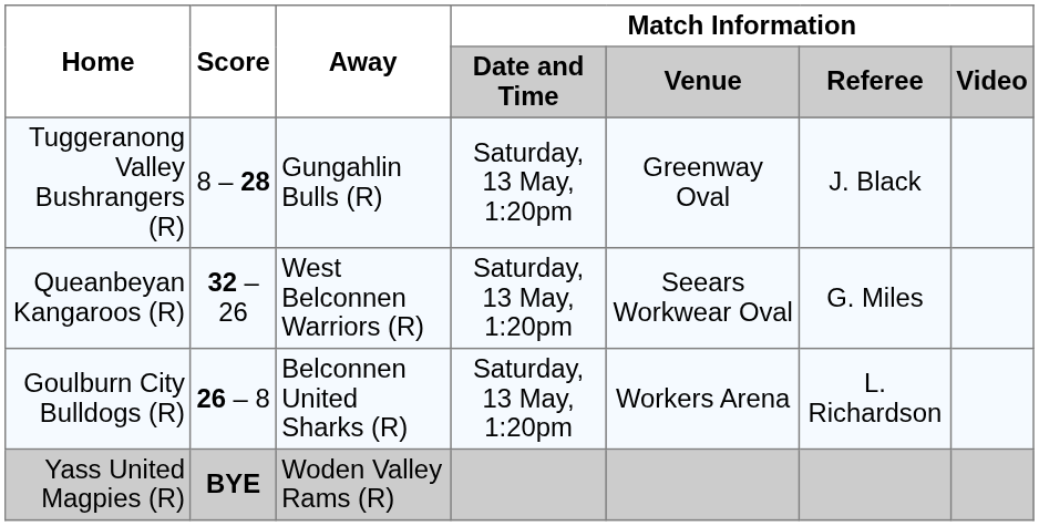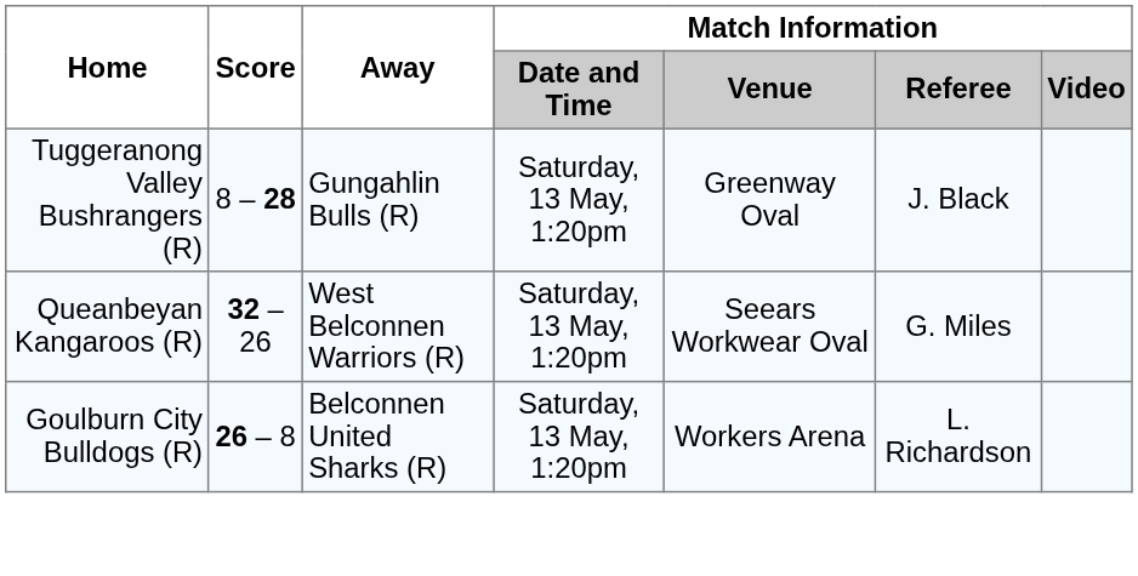 <table border="1" cellpadding="3" cellspacing="0" width="100%" style="border-collapse:collapse;  text-align:center;">
 <tr>
 <th rowspan="2" width="19%">Home</th>
 <th rowspan="2" width="8%">Score</th>
 <th rowspan="2" width="19%">Away</th>
 <th colspan="4">Match Information</th>
 </tr>
 <tr style="background:#CCCCCC">
 <th width="17%">Date and Time</th>
 <th width="22%">Venue</th>
 <th width="50%">Referee</th>
 <th>Video</th>
 </tr>
 <tr style="text-align:center; background:#f5faff;">
 <td align="right">Tuggeranong Valley Bushrangers (R) </td>
 <td>8 – <strong>28</strong></td>
 <td align="left"> Gungahlin Bulls (R)</td>
 <td>Saturday, 13 May, 1:20pm</td>
 <td>Greenway Oval</td>
 <td>J. Black</td>
 <td></td>
 </tr>
 <tr style="text-align:center; background:#f5faff;">
 <td align="right">Queanbeyan Kangaroos (R) </td>
 <td><strong>32</strong> – 26</td>
 <td align="left"> West Belconnen Warriors (R)</td>
 <td>Saturday, 13 May, 1:20pm</td>
 <td>Seears Workwear Oval</td>
 <td>G. Miles</td>
 <td></td>
 </tr>
 <tr style="text-align:center; background:#f5faff;">
 <td align="right">Goulburn City Bulldogs (R) </td>
 <td><strong>26</strong> – 8</td>
 <td align="left"> Belconnen United Sharks (R)</td>
 <td>Saturday, 13 May, 1:20pm</td>
 <td>Workers Arena</td>
 <td>L. Richardson</td>
 <td></td>
 </tr>
-<tr style="text-align:center; background:#CCCCCC;">
-<td align="right">Yass United Magpies (R) </td>
-<td><strong>BYE</strong></td>
-<td align="left"> Woden Valley Rams (R)</td>
-<td></td>
-<td></td>
-<td></td>
-<td></td>
-</tr>
 </table>
